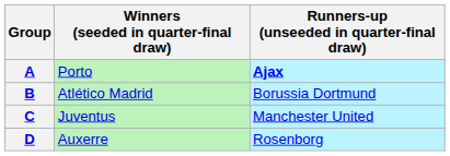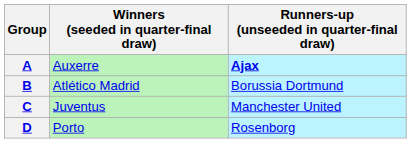 <table class="wikitable">
 <tr>
 <th>Group</th>
 <th width=210>Winners<br>(seeded in quarter-final draw)</th>
 <th width=210>Runners-up<br>(unseeded in quarter-final draw)</th>
 </tr>
 <tr>
 <th><a href='#'>A</a></th>
-<td bgcolor=#BBF3BB> <a href='#'>Porto</a></td>
+<td bgcolor=#BBF3BB> <a href='#'>Auxerre</a></td>
 <td bgcolor=#BBF3FF><strong> <a href='#'>Ajax</a></strong></td>
 </tr>
 <tr>
 <th><a href='#'>B</a></th>
 <td bgcolor=#BBF3BB> <a href='#'>Atlético Madrid</a></td>
 <td bgcolor=#BBF3FF> <a href='#'>Borussia Dortmund</a></td>
 </tr>
 <tr>
 <th><a href='#'>C</a></th>
 <td bgcolor=#BBF3BB> <a href='#'>Juventus</a></td>
 <td bgcolor=#BBF3FF> <a href='#'>Manchester United</a></td>
 </tr>
 <tr>
 <th><a href='#'>D</a></th>
-<td bgcolor=#BBF3BB> <a href='#'>Auxerre</a></td>
+<td bgcolor=#BBF3BB> <a href='#'>Porto</a></td>
 <td bgcolor=#BBF3FF> <a href='#'>Rosenborg</a></td>
 </tr>
 </table>
